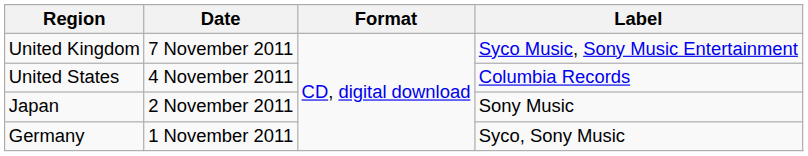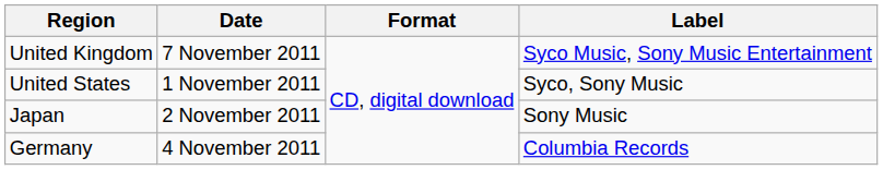 <table class="wikitable plainrowheaders">
 <tr>
 <th scope="col">Region</th>
 <th scope="col">Date</th>
 <th scope="col">Format</th>
 <th scope="col">Label</th>
 </tr>
 <tr>
 <td>United Kingdom</td>
 <td>7 November 2011</td>
 <td rowspan="4"><a href='#'>CD</a>, <a href='#'>digital download</a></td>
 <td><a href='#'>Syco Music</a>, <a href='#'>Sony Music Entertainment</a></td>
 </tr>
 <tr>
 <td>United States</td>
-<td>4 November 2011</td>
-<td><a href='#'>Columbia Records</a></td>
+<td>1 November 2011</td>
+<td>Syco, Sony Music</td>
 </tr>
 <tr>
 <td>Japan</td>
 <td>2 November 2011</td>
 <td>Sony Music</td>
 </tr>
 <tr>
 <td>Germany</td>
-<td>1 November 2011</td>
-<td>Syco, Sony Music</td>
+<td>4 November 2011</td>
+<td><a href='#'>Columbia Records</a></td>
 </tr>
 </table>
